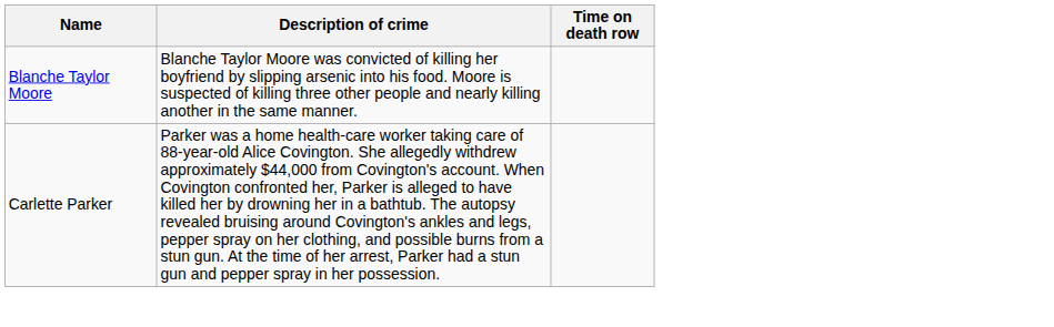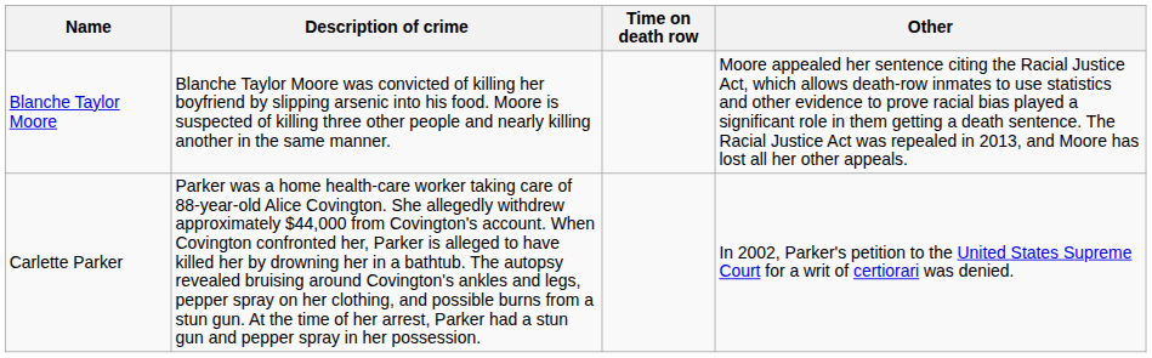 <table class="wikitable sortable">
 <tr>
 <th style="width:150px;"><strong>Name</strong></th>
 <th style="width:400px;"><strong>Description of crime</strong></th>
 <th style="width:100px;"><strong>Time on death row</strong></th>
+<th style="width:400px;"><strong>Other</strong></th>
 </tr>
 <tr>
 <td><a href='#'>Blanche Taylor Moore</a></td>
 <td>Blanche Taylor Moore was convicted of killing her boyfriend by slipping arsenic into his food. Moore is suspected of killing three other people and nearly killing another in the same manner.</td>
 <td></td>
+<td>Moore appealed her sentence citing the Racial Justice Act, which allows death-row inmates to use statistics and other evidence to prove racial bias played a significant role in them getting a death sentence. The Racial Justice Act was repealed in 2013, and Moore has lost all her other appeals.</td>
 </tr>
 <tr>
 <td>Carlette Parker</td>
 <td>Parker was a home health-care worker taking care of 88-year-old Alice Covington. She allegedly withdrew approximately $44,000 from Covington's account. When Covington confronted her, Parker is alleged to have killed her by drowning her in a bathtub. The autopsy revealed bruising around Covington's ankles and legs, pepper spray on her clothing, and possible burns from a stun gun. At the time of her arrest, Parker had a stun gun and pepper spray in her possession.</td>
 <td></td>
+<td>In 2002, Parker's petition to the <a href='#'>United States Supreme Court</a> for a writ of <a href='#'>certiorari</a> was denied.</td>
 </tr>
 </table>
